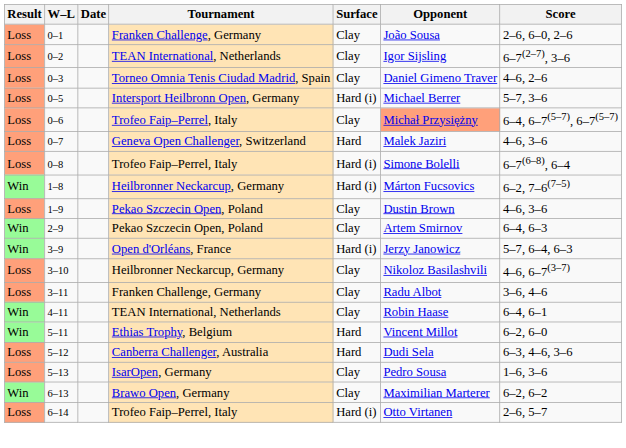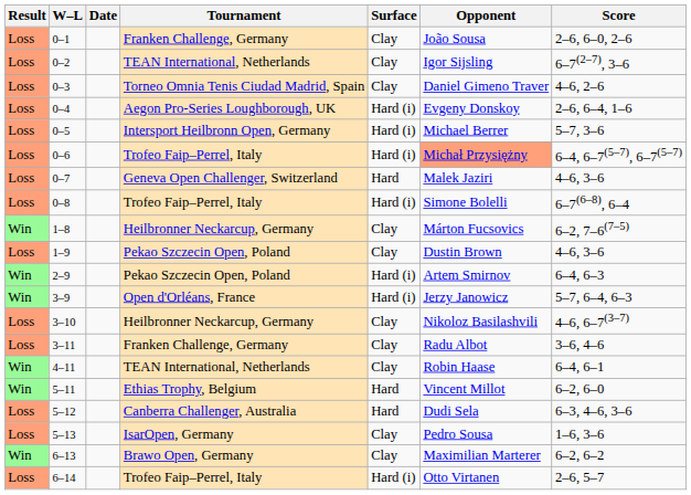 <table class="sortable wikitable nowrap">
 <tr>
 <th>Result</th>
 <th class="unsortable">W–L</th>
 <th>Date</th>
 <th>Tournament</th>
 <th>Surface</th>
 <th>Opponent</th>
 <th class="unsortable">Score</th>
 </tr>
 <tr>
 <td bgcolor="FFA07A">Loss</td>
 <td><small>0–1</small></td>
 <td><a href='#'></a></td>
 <td bgcolor=moccasin><a href='#'>Franken Challenge</a>, Germany</td>
 <td>Clay</td>
 <td> <a href='#'>João Sousa</a></td>
 <td>2–6, 6–0, 2–6</td>
 </tr>
 <tr>
 <td bgcolor="FFA07A">Loss</td>
 <td><small>0–2</small></td>
 <td><a href='#'></a></td>
 <td bgcolor=moccasin><a href='#'>TEAN International</a>, Netherlands</td>
 <td>Clay</td>
 <td> <a href='#'>Igor Sijsling</a></td>
 <td>6–7<sup>(2–7)</sup>, 3–6</td>
 </tr>
 <tr>
 <td bgcolor="FFA07A">Loss</td>
 <td><small>0–3</small></td>
 <td><a href='#'></a></td>
 <td bgcolor=moccasin><a href='#'>Torneo Omnia Tenis Ciudad Madrid</a>, Spain</td>
 <td>Clay</td>
 <td> <a href='#'>Daniel Gimeno Traver</a></td>
 <td>4–6, 2–6</td>
 </tr>
 <tr>
 <td bgcolor="FFA07A">Loss</td>
+<td><small>0–4</small></td>
+<td><a href='#'></a></td>
+<td bgcolor=moccasin><a href='#'>Aegon Pro-Series Loughborough</a>, UK</td>
+<td>Hard (i)</td>
+<td> <a href='#'>Evgeny Donskoy</a></td>
+<td>2–6, 6–4, 1–6</td>
+</tr>
+<tr>
+<td bgcolor="FFA07A">Loss</td>
 <td><small>0–5</small></td>
 <td><a href='#'></a></td>
 <td bgcolor=moccasin><a href='#'>Intersport Heilbronn Open</a>, Germany</td>
 <td>Hard (i)</td>
 <td> <a href='#'>Michael Berrer</a></td>
 <td>5–7, 3–6</td>
 </tr>
 <tr>
 <td bgcolor="FFA07A">Loss</td>
 <td><small>0–6</small></td>
 <td><a href='#'></a></td>
 <td bgcolor=moccasin><a href='#'>Trofeo Faip–Perrel</a>, Italy</td>
-<td>Clay</td>
+<td>Hard (i)</td>
 <td style="background: lightsalmon;"> <a href='#'>Michał Przysiężny</a></td>
 <td>6–4, 6–7<sup>(5–7)</sup>, 6–7<sup>(5–7)</sup></td>
 </tr>
 <tr>
 <td bgcolor="FFA07A">Loss</td>
 <td><small>0–7</small></td>
 <td><a href='#'></a></td>
 <td bgcolor=moccasin><a href='#'>Geneva Open Challenger</a>, Switzerland</td>
 <td>Hard</td>
 <td> <a href='#'>Malek Jaziri</a></td>
 <td>4–6, 3–6</td>
 </tr>
 <tr>
 <td bgcolor="FFA07A">Loss</td>
 <td><small>0–8</small></td>
 <td><a href='#'></a></td>
 <td bgcolor=moccasin>Trofeo Faip–Perrel, Italy</td>
 <td>Hard (i)</td>
 <td> <a href='#'>Simone Bolelli</a></td>
 <td>6–7<sup>(6–8)</sup>, 6–4</td>
 </tr>
 <tr>
 <td bgcolor=98FB98>Win</td>
 <td><small>1–8</small></td>
 <td><a href='#'></a></td>
 <td bgcolor=moccasin><a href='#'>Heilbronner Neckarcup</a>, Germany</td>
-<td>Hard (i)</td>
+<td>Clay</td>
 <td> <a href='#'>Márton Fucsovics</a></td>
 <td>6–2, 7–6<sup>(7–5)</sup></td>
 </tr>
 <tr>
 <td bgcolor="FFA07A">Loss</td>
 <td><small>1–9</small></td>
 <td><a href='#'></a></td>
 <td bgcolor=moccasin><a href='#'>Pekao Szczecin Open</a>, Poland</td>
 <td>Clay</td>
 <td> <a href='#'>Dustin Brown</a></td>
 <td>4–6, 3–6</td>
 </tr>
 <tr>
 <td bgcolor=98FB98>Win</td>
 <td><small>2–9</small></td>
 <td><a href='#'></a></td>
 <td bgcolor=moccasin>Pekao Szczecin Open, Poland</td>
-<td>Clay</td>
+<td>Hard (i)</td>
 <td> <a href='#'>Artem Smirnov</a></td>
 <td>6–4, 6–3</td>
 </tr>
 <tr>
 <td bgcolor=98FB98>Win</td>
 <td><small>3–9</small></td>
 <td><a href='#'></a></td>
 <td bgcolor=moccasin><a href='#'>Open d'Orléans</a>, France</td>
 <td>Hard (i)</td>
 <td> <a href='#'>Jerzy Janowicz</a></td>
 <td>5–7, 6–4, 6–3</td>
 </tr>
 <tr>
 <td bgcolor="FFA07A">Loss</td>
 <td><small>3–10</small></td>
 <td><a href='#'></a></td>
 <td bgcolor=moccasin>Heilbronner Neckarcup, Germany</td>
 <td>Clay</td>
 <td> <a href='#'>Nikoloz Basilashvili</a></td>
 <td>4–6, 6–7<sup>(3–7)</sup></td>
 </tr>
 <tr>
 <td bgcolor="FFA07A">Loss</td>
 <td><small>3–11</small></td>
 <td><a href='#'></a></td>
 <td bgcolor=moccasin>Franken Challenge, Germany</td>
 <td>Clay</td>
 <td> <a href='#'>Radu Albot</a></td>
 <td>3–6, 4–6</td>
 </tr>
 <tr>
 <td bgcolor=98FB98>Win</td>
 <td><small>4–11</small></td>
 <td><a href='#'></a></td>
 <td bgcolor=moccasin>TEAN International, Netherlands</td>
 <td>Clay</td>
 <td> <a href='#'>Robin Haase</a></td>
 <td>6–4, 6–1</td>
 </tr>
 <tr>
 <td bgcolor=98FB98>Win</td>
 <td><small>5–11</small></td>
 <td><a href='#'></a></td>
 <td bgcolor=moccasin><a href='#'>Ethias Trophy</a>, Belgium</td>
 <td>Hard</td>
 <td> <a href='#'>Vincent Millot</a></td>
 <td>6–2, 6–0</td>
 </tr>
 <tr>
 <td bgcolor="FFA07A">Loss</td>
 <td><small>5–12</small></td>
 <td><a href='#'></a></td>
 <td bgcolor=moccasin><a href='#'>Canberra Challenger</a>, Australia</td>
 <td>Hard</td>
 <td> <a href='#'>Dudi Sela</a></td>
 <td>6–3, 4–6, 3–6</td>
 </tr>
 <tr>
 <td bgcolor="FFA07A">Loss</td>
 <td><small>5–13</small></td>
 <td><a href='#'></a></td>
 <td bgcolor=moccasin><a href='#'>IsarOpen</a>, Germany</td>
 <td>Clay</td>
 <td> <a href='#'>Pedro Sousa</a></td>
 <td>1–6, 3–6</td>
 </tr>
 <tr>
 <td bgcolor=98FB98>Win</td>
 <td><small>6–13</small></td>
 <td><a href='#'></a></td>
 <td bgcolor=moccasin><a href='#'>Brawo Open</a>, Germany</td>
 <td>Clay</td>
 <td> <a href='#'>Maximilian Marterer</a></td>
 <td>6–2, 6–2</td>
 </tr>
 <tr>
 <td bgcolor="FFA07A">Loss</td>
 <td><small>6–14</small></td>
 <td><a href='#'></a></td>
 <td bgcolor=moccasin>Trofeo Faip–Perrel, Italy</td>
 <td>Hard (i)</td>
 <td> <a href='#'>Otto Virtanen</a></td>
 <td>2–6, 5–7</td>
 </tr>
 </table>
